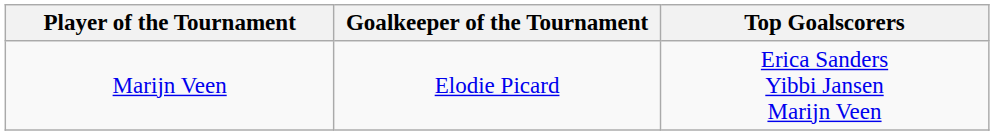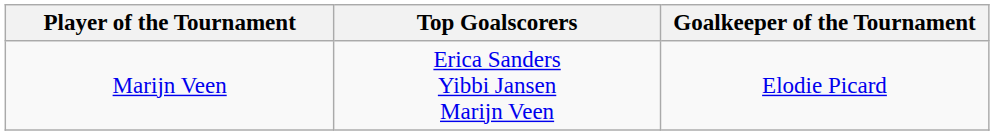 <table class=wikitable style="text-align:center; margin:auto">
 <tr>
 <th style="width: 220px;">Player of the Tournament</th>
+<th style="width: 220px;">Top Goalscorers</th>
 <th style="width: 220px;">Goalkeeper of the Tournament</th>
-<th style="width: 220px;">Top Goalscorers</th>
 </tr>
 <tr>
 <td> <a href='#'>Marijn Veen</a></td>
+<td> <a href='#'>Erica Sanders</a><br> <a href='#'>Yibbi Jansen</a><br> <a href='#'>Marijn Veen</a></td>
 <td> <a href='#'>Elodie Picard</a></td>
-<td> <a href='#'>Erica Sanders</a><br> <a href='#'>Yibbi Jansen</a><br> <a href='#'>Marijn Veen</a></td>
 </tr>
 </table>
